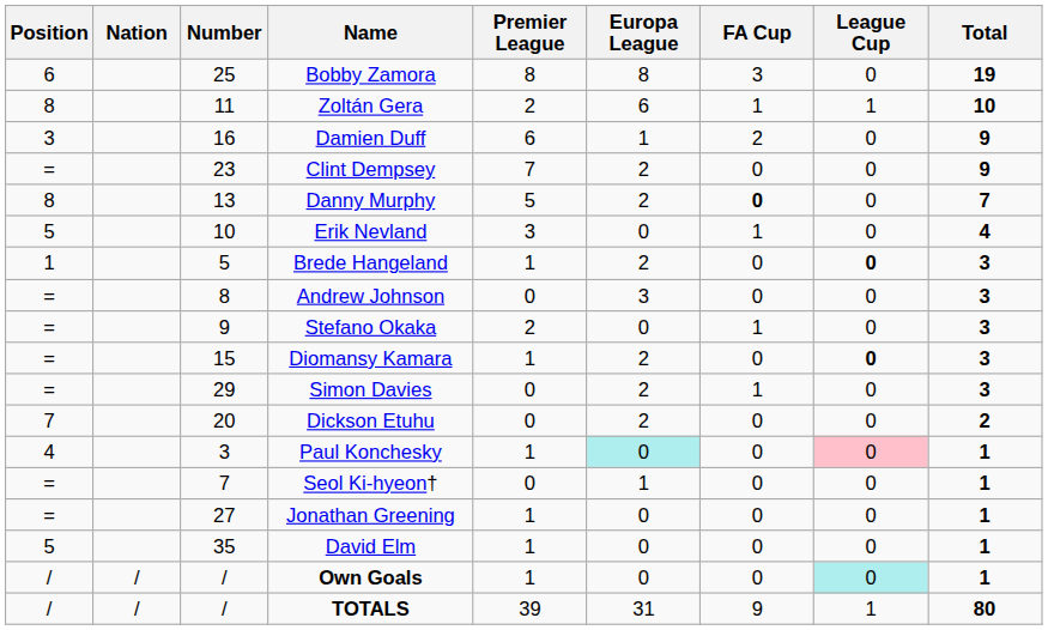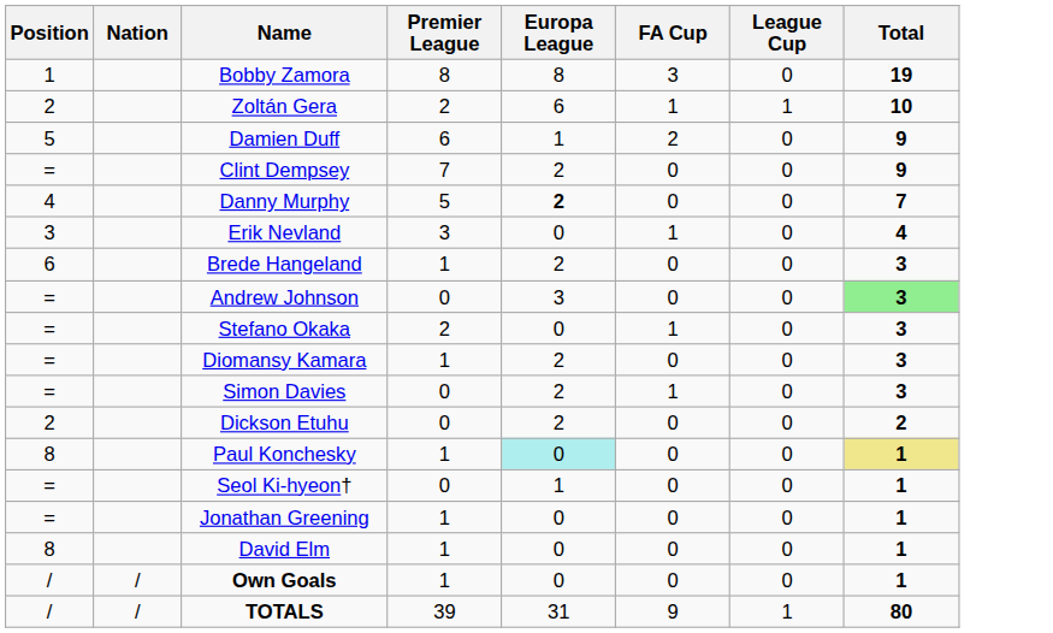 <table class="wikitable" style="font-size: 95%; text-align: center;">
 <tr>
 <th width=60>Position</th>
 <th width=60>Nation</th>
-<th width=60>Number</th>
 <th width=150>Name</th>
 <th width=80>Premier League</th>
 <th width=80>Europa League</th>
 <th width=80>FA Cup</th>
 <th width=80>League Cup</th>
 <th width=80>Total</th>
 </tr>
 <tr>
-<td>6</td>
+<td>1</td>
 <td></td>
-<td>25</td>
 <td><a href='#'>Bobby Zamora</a></td>
 <td>8</td>
 <td>8</td>
 <td>3</td>
 <td>0</td>
 <td><strong>19</strong></td>
 </tr>
 <tr>
-<td>8</td>
+<td>2</td>
 <td></td>
-<td>11</td>
 <td><a href='#'>Zoltán Gera</a></td>
 <td>2</td>
 <td>6</td>
 <td>1</td>
 <td>1</td>
 <td><strong>10</strong></td>
 </tr>
 <tr>
-<td>3</td>
+<td>5</td>
 <td></td>
-<td>16</td>
 <td><a href='#'>Damien Duff</a></td>
 <td>6</td>
 <td>1</td>
 <td>2</td>
 <td>0</td>
 <td><strong>9</strong></td>
 </tr>
 <tr>
 <td>=</td>
 <td></td>
-<td>23</td>
 <td><a href='#'>Clint Dempsey</a></td>
 <td>7</td>
 <td>2</td>
 <td>0</td>
 <td>0</td>
 <td><strong>9</strong></td>
 </tr>
 <tr>
-<td>8</td>
+<td>4</td>
 <td></td>
-<td>13</td>
 <td><a href='#'>Danny Murphy</a></td>
 <td>5</td>
-<td>2</td>
-<td><strong>0</strong></td>
+<td><strong>2</strong></td>
+<td>0</td>
 <td>0</td>
 <td><strong>7</strong></td>
 </tr>
 <tr>
-<td>5</td>
+<td>3</td>
 <td></td>
-<td>10</td>
 <td><a href='#'>Erik Nevland</a></td>
 <td>3</td>
 <td>0</td>
 <td>1</td>
 <td>0</td>
 <td><strong>4</strong></td>
 </tr>
 <tr>
-<td>1</td>
+<td>6</td>
 <td></td>
-<td>5</td>
 <td><a href='#'>Brede Hangeland</a></td>
 <td>1</td>
 <td>2</td>
-<td>0</td>
-<td><strong>0</strong></td>
-<td><strong>3</strong></td>
-</tr>
-<tr>
-<td>=</td>
-<td></td>
-<td>8</td>
-<td><a href='#'>Andrew Johnson</a></td>
-<td>0</td>
-<td>3</td>
 <td>0</td>
 <td>0</td>
 <td><strong>3</strong></td>
 </tr>
 <tr>
 <td>=</td>
 <td></td>
-<td>9</td>
+<td><a href='#'>Andrew Johnson</a></td>
+<td>0</td>
+<td>3</td>
+<td>0</td>
+<td>0</td>
+<td style="background: lightgreen;"><strong>3</strong></td>
+</tr>
+<tr>
+<td>=</td>
+<td></td>
 <td><a href='#'>Stefano Okaka</a></td>
 <td>2</td>
 <td>0</td>
 <td>1</td>
 <td>0</td>
 <td><strong>3</strong></td>
 </tr>
 <tr>
 <td>=</td>
 <td></td>
-<td>15</td>
 <td><a href='#'>Diomansy Kamara</a></td>
 <td>1</td>
 <td>2</td>
 <td>0</td>
-<td><strong>0</strong></td>
+<td>0</td>
 <td><strong>3</strong></td>
 </tr>
 <tr>
 <td>=</td>
 <td></td>
-<td>29</td>
 <td><a href='#'>Simon Davies</a></td>
 <td>0</td>
 <td>2</td>
 <td>1</td>
 <td>0</td>
 <td><strong>3</strong></td>
 </tr>
 <tr>
-<td>7</td>
+<td>2</td>
 <td></td>
-<td>20</td>
 <td><a href='#'>Dickson Etuhu</a></td>
 <td>0</td>
 <td>2</td>
 <td>0</td>
 <td>0</td>
 <td><strong>2</strong></td>
 </tr>
 <tr>
-<td>4</td>
+<td>8</td>
 <td></td>
-<td>3</td>
 <td><a href='#'>Paul Konchesky</a></td>
 <td>1</td>
 <td style="background: paleturquoise;">0</td>
 <td>0</td>
-<td style="background: pink;">0</td>
-<td><strong>1</strong></td>
+<td>0</td>
+<td style="background: khaki;"><strong>1</strong></td>
 </tr>
 <tr>
 <td>=</td>
 <td></td>
-<td>7</td>
 <td><a href='#'>Seol Ki-hyeon</a>†</td>
 <td>0</td>
 <td>1</td>
 <td>0</td>
 <td>0</td>
 <td><strong>1</strong></td>
 </tr>
 <tr>
 <td>=</td>
 <td></td>
-<td>27</td>
 <td><a href='#'>Jonathan Greening</a></td>
 <td>1</td>
 <td>0</td>
 <td>0</td>
 <td>0</td>
 <td><strong>1</strong></td>
 </tr>
 <tr>
-<td>5</td>
+<td>8</td>
 <td></td>
-<td>35</td>
 <td><a href='#'>David Elm</a></td>
 <td>1</td>
 <td>0</td>
 <td>0</td>
 <td>0</td>
 <td><strong>1</strong></td>
 </tr>
 <tr>
 <td>/</td>
 <td>/</td>
-<td>/</td>
 <td><strong>Own Goals</strong></td>
 <td>1</td>
 <td>0</td>
 <td>0</td>
-<td style="background: paleturquoise;">0</td>
+<td>0</td>
 <td><strong>1</strong></td>
 </tr>
 <tr>
-<td>/</td>
 <td>/</td>
 <td>/</td>
 <td><strong>TOTALS</strong></td>
 <td>39</td>
 <td>31</td>
 <td>9</td>
 <td>1</td>
 <td><strong>80</strong></td>
 </tr>
 </table>
